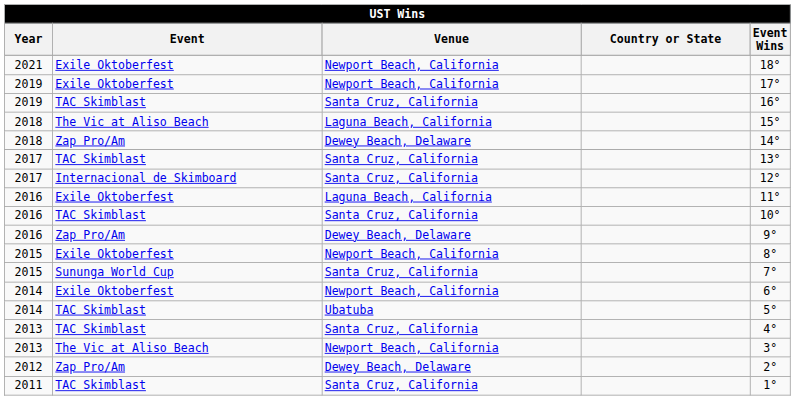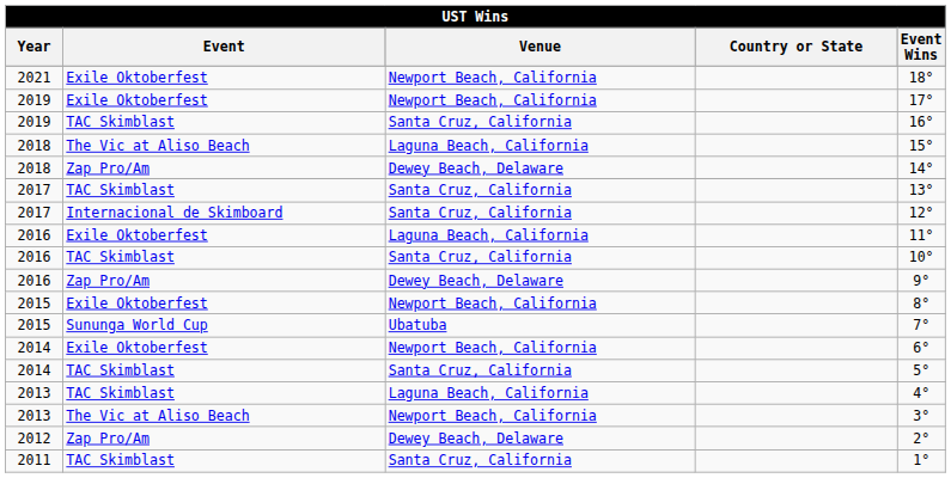 <table class="wikitable" style="width:100%;">
 <tr bgcolor=skyblue>
 <td colspan=5; style="background: black; color: white" align="center"><strong>UST Wins</strong></td>
 </tr>
 <tr bgcolor=#000000>
 <th>Year</th>
 <th>Event</th>
 <th>Venue</th>
 <th>Country or State</th>
 <th width=     5%>Event Wins</th>
 </tr>
 <tr>
 <td style=text-align:center>2021</td>
 <td><a href='#'>Exile Oktoberfest</a></td>
 <td><a href='#'>Newport Beach, California</a></td>
 <td></td>
 <td style=text-align:center>18°</td>
 </tr>
 <tr>
 <td style=text-align:center>2019</td>
 <td><a href='#'>Exile Oktoberfest</a></td>
 <td><a href='#'>Newport Beach, California</a></td>
 <td></td>
 <td style=text-align:center>17°</td>
 </tr>
 <tr>
 <td style=text-align:center>2019</td>
 <td><a href='#'>TAC Skimblast</a></td>
 <td><a href='#'>Santa Cruz, California</a></td>
 <td></td>
 <td style=text-align:center>16°</td>
 </tr>
 <tr>
 <td style=text-align:center>2018</td>
 <td><a href='#'>The Vic at Aliso Beach</a></td>
 <td><a href='#'>Laguna Beach, California</a></td>
 <td></td>
 <td style=text-align:center>15°</td>
 </tr>
 <tr>
 <td style=text-align:center>2018</td>
 <td><a href='#'>Zap Pro/Am</a></td>
 <td><a href='#'>Dewey Beach, Delaware</a></td>
 <td></td>
 <td style=text-align:center>14°</td>
 </tr>
 <tr>
 </tr>
 <tr>
 <td style=text-align:center>2017</td>
 <td><a href='#'>TAC Skimblast</a></td>
 <td><a href='#'>Santa Cruz, California</a></td>
 <td></td>
 <td style=text-align:center>13°</td>
 </tr>
 <tr>
 <td style=text-align:center>2017</td>
 <td><a href='#'>Internacional de Skimboard</a></td>
 <td><a href='#'>Santa Cruz, California</a></td>
 <td></td>
 <td style=text-align:center>12°</td>
 </tr>
 <tr>
 <td style=text-align:center>2016</td>
 <td><a href='#'>Exile Oktoberfest</a></td>
 <td><a href='#'>Laguna Beach, California</a></td>
 <td></td>
 <td style=text-align:center>11°</td>
 </tr>
 <tr>
 <td style=text-align:center>2016</td>
 <td><a href='#'>TAC Skimblast</a></td>
 <td><a href='#'>Santa Cruz, California</a></td>
 <td></td>
 <td style=text-align:center>10°</td>
 </tr>
 <tr>
 <td style=text-align:center>2016</td>
 <td><a href='#'>Zap Pro/Am</a></td>
 <td><a href='#'>Dewey Beach, Delaware</a></td>
 <td></td>
 <td style=text-align:center>9°</td>
 </tr>
 <tr>
 <td style=text-align:center>2015</td>
 <td><a href='#'>Exile Oktoberfest</a></td>
 <td><a href='#'>Newport Beach, California</a></td>
 <td></td>
 <td style=text-align:center>8°</td>
 </tr>
 <tr>
 <td style=text-align:center>2015</td>
 <td><a href='#'>Sununga World Cup</a></td>
-<td><a href='#'>Santa Cruz, California</a></td>
+<td><a href='#'>Ubatuba</a></td>
 <td></td>
 <td style=text-align:center>7°</td>
 </tr>
 <tr>
 <td style=text-align:center>2014</td>
 <td><a href='#'>Exile Oktoberfest</a></td>
 <td><a href='#'>Newport Beach, California</a></td>
 <td></td>
 <td style=text-align:center>6°</td>
 </tr>
 <tr>
 <td style=text-align:center>2014</td>
 <td><a href='#'>TAC Skimblast</a></td>
-<td><a href='#'>Ubatuba</a></td>
+<td><a href='#'>Santa Cruz, California</a></td>
 <td></td>
 <td style=text-align:center>5°</td>
 </tr>
 <tr>
 <td style=text-align:center>2013</td>
 <td><a href='#'>TAC Skimblast</a></td>
-<td><a href='#'>Santa Cruz, California</a></td>
+<td><a href='#'>Laguna Beach, California</a></td>
 <td></td>
 <td style=text-align:center>4°</td>
 </tr>
 <tr>
 <td style=text-align:center>2013</td>
 <td><a href='#'>The Vic at Aliso Beach</a></td>
 <td><a href='#'>Newport Beach, California</a></td>
 <td></td>
 <td style=text-align:center>3°</td>
 </tr>
 <tr>
 <td style=text-align:center>2012</td>
 <td><a href='#'>Zap Pro/Am</a></td>
 <td><a href='#'>Dewey Beach, Delaware</a></td>
 <td></td>
 <td style=text-align:center>2°</td>
 </tr>
 <tr>
 <td style=text-align:center>2011</td>
 <td><a href='#'>TAC Skimblast</a></td>
 <td><a href='#'>Santa Cruz, California</a></td>
 <td></td>
 <td style=text-align:center>1°</td>
 </tr>
 </table>
